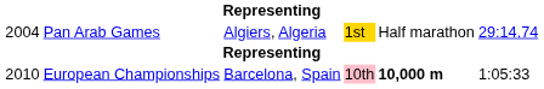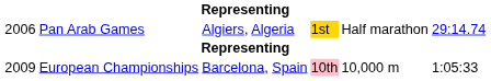 <table>
 <tr>
 <th colspan="6">Representing </th>
 </tr>
 <tr>
-<td>2004</td>
+<td>2006</td>
 <td><a href='#'>Pan Arab Games</a></td>
 <td><a href='#'>Algiers</a>, <a href='#'>Algeria</a></td>
 <td bgcolor="gold">1st</td>
 <td>Half marathon</td>
 <td><a href='#'>29:14.74</a></td>
 </tr>
 <tr>
 <th colspan="6">Representing </th>
 </tr>
 <tr>
-<td>2010</td>
+<td>2009</td>
 <td><a href='#'>European Championships</a></td>
 <td><a href='#'>Barcelona</a>, <a href='#'>Spain</a></td>
 <td style="background: pink;">10th</td>
-<td><strong>10,000 m</strong></td>
+<td>10,000 m</td>
 <td>1:05:33</td>
 </tr>
 </table>
